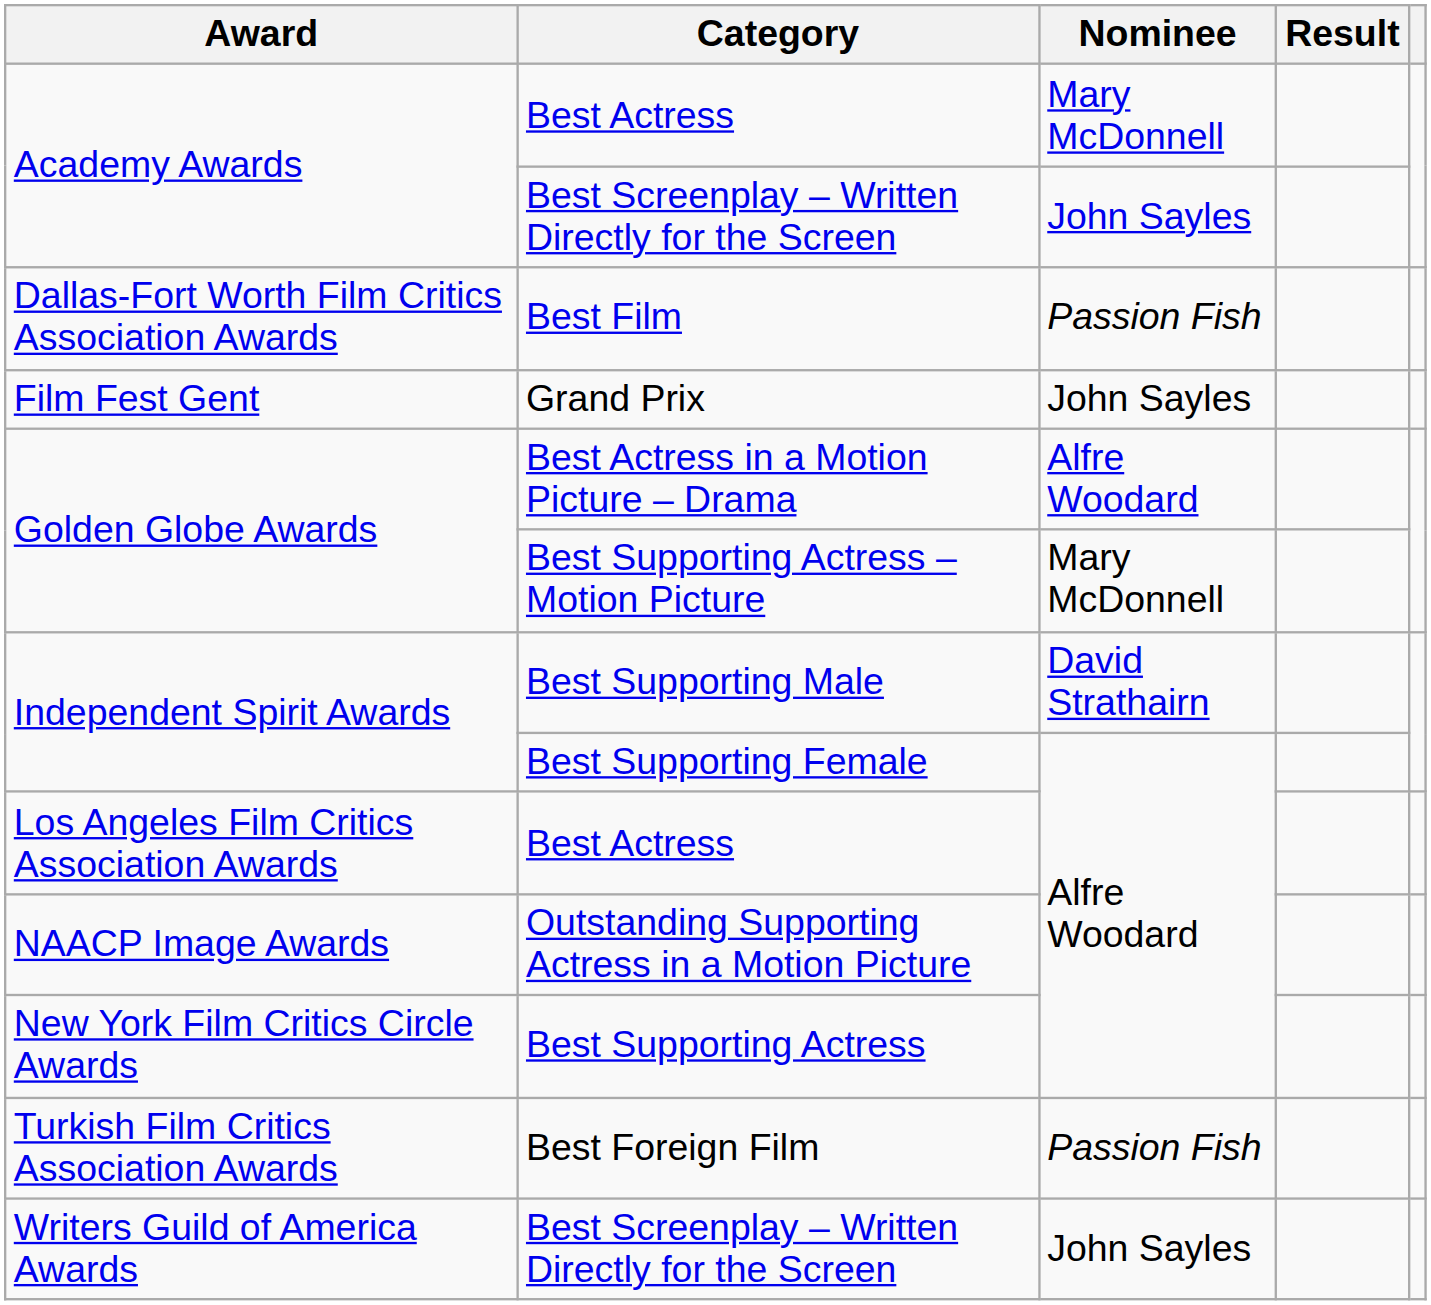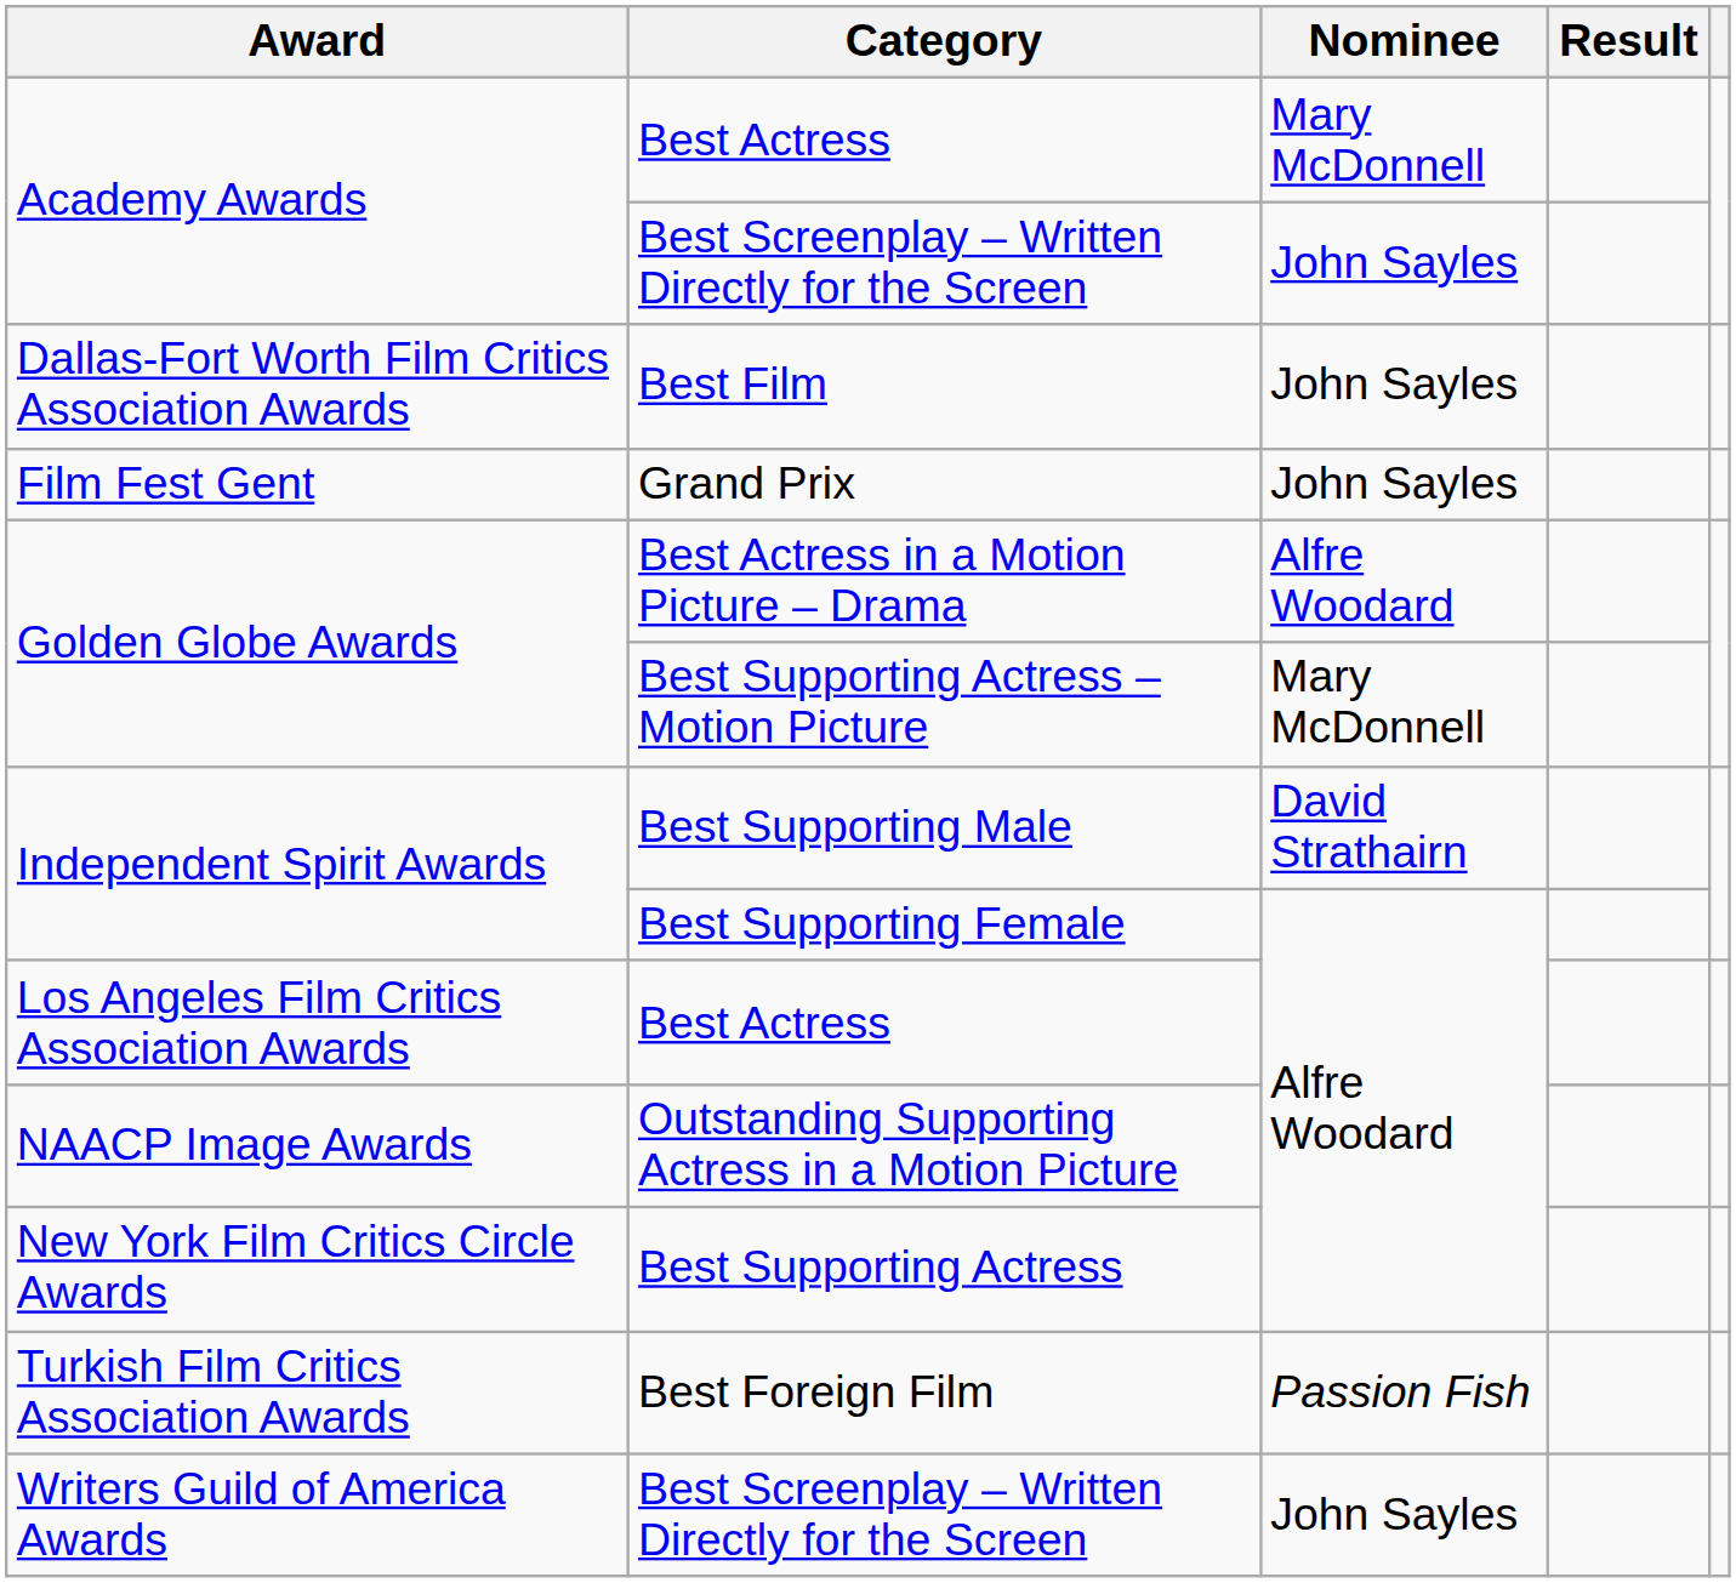 <table class="wikitable" border="1">
 <tr>
 <th>Award</th>
 <th>Category</th>
 <th>Nominee</th>
 <th>Result</th>
 <th></th>
 </tr>
 <tr>
 <td rowspan="2"><a href='#'>Academy Awards</a></td>
 <td><a href='#'>Best Actress</a></td>
 <td><a href='#'>Mary McDonnell</a></td>
 <td></td>
 <td rowspan="2"></td>
 </tr>
 <tr>
 <td><a href='#'>Best Screenplay – Written Directly for the Screen</a></td>
 <td><a href='#'>John Sayles</a></td>
 <td></td>
 </tr>
 <tr>
 <td><a href='#'>Dallas-Fort Worth Film Critics Association Awards</a></td>
 <td><a href='#'>Best Film</a></td>
-<td><em>Passion Fish</em></td>
+<td>John Sayles</td>
 <td></td>
 <td></td>
 </tr>
 <tr>
 <td><a href='#'>Film Fest Gent</a></td>
 <td>Grand Prix</td>
 <td>John Sayles</td>
 <td></td>
 <td></td>
 </tr>
 <tr>
 <td rowspan="2"><a href='#'>Golden Globe Awards</a></td>
 <td><a href='#'>Best Actress in a Motion Picture – Drama</a></td>
 <td><a href='#'>Alfre Woodard</a></td>
 <td></td>
 <td rowspan="2"></td>
 </tr>
 <tr>
 <td><a href='#'>Best Supporting Actress – Motion Picture</a></td>
 <td>Mary McDonnell</td>
 <td></td>
 </tr>
 <tr>
 <td rowspan="2"><a href='#'>Independent Spirit Awards</a></td>
 <td><a href='#'>Best Supporting Male</a></td>
 <td><a href='#'>David Strathairn</a></td>
 <td></td>
 <td rowspan="2"></td>
 </tr>
 <tr>
 <td><a href='#'>Best Supporting Female</a></td>
 <td rowspan="4">Alfre Woodard</td>
 <td></td>
 </tr>
 <tr>
 <td><a href='#'>Los Angeles Film Critics Association Awards</a></td>
 <td><a href='#'>Best Actress</a></td>
 <td></td>
 <td></td>
 </tr>
 <tr>
 <td><a href='#'>NAACP Image Awards</a></td>
 <td><a href='#'>Outstanding Supporting Actress in a Motion Picture</a></td>
 <td></td>
 <td></td>
 </tr>
 <tr>
 <td><a href='#'>New York Film Critics Circle Awards</a></td>
 <td><a href='#'>Best Supporting Actress</a></td>
 <td></td>
 <td></td>
 </tr>
 <tr>
 <td><a href='#'>Turkish Film Critics Association Awards</a></td>
 <td>Best Foreign Film</td>
 <td><em>Passion Fish</em></td>
 <td></td>
 <td></td>
 </tr>
 <tr>
 <td><a href='#'>Writers Guild of America Awards</a></td>
 <td><a href='#'>Best Screenplay – Written Directly for the Screen</a></td>
 <td>John Sayles</td>
 <td></td>
 <td></td>
 </tr>
 </table>
